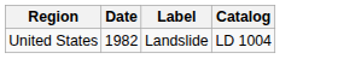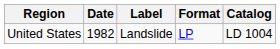 <table class="wikitable">
 <tr>
 <th>Region</th>
 <th>Date</th>
 <th>Label</th>
+<th>Format</th>
 <th>Catalog</th>
 </tr>
 <tr>
 <td>United States</td>
 <td>1982</td>
 <td>Landslide</td>
+<td><a href='#'>LP</a></td>
 <td>LD 1004</td>
 </tr>
 </table>
